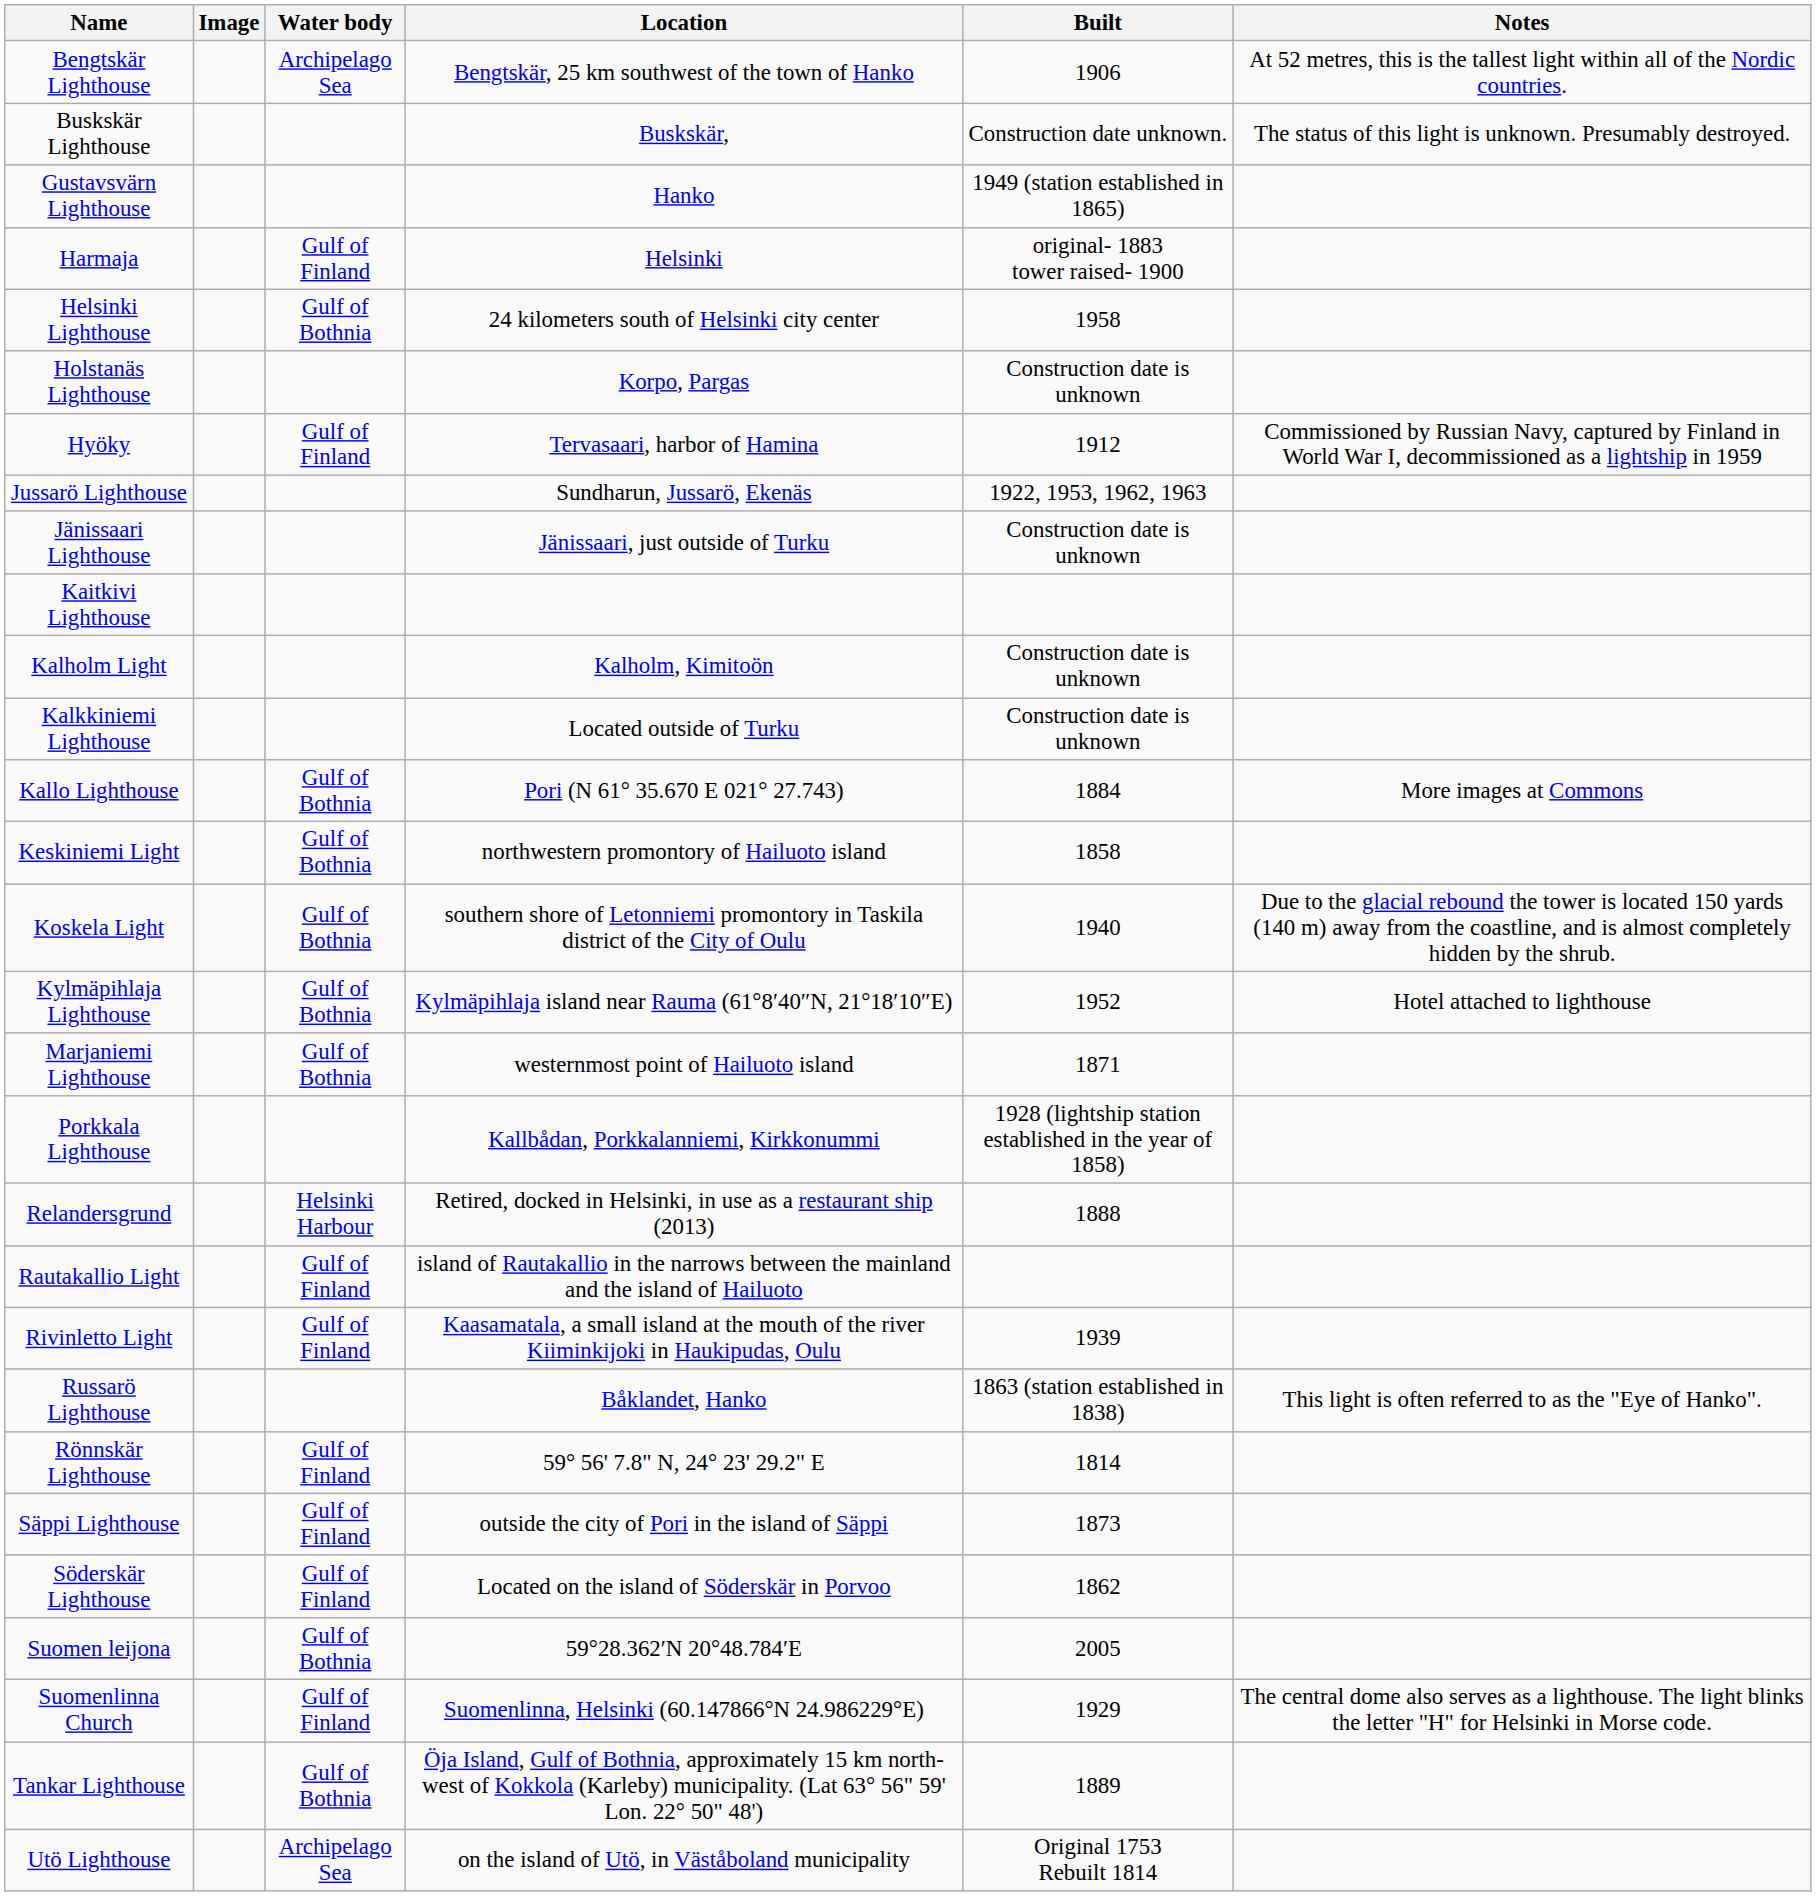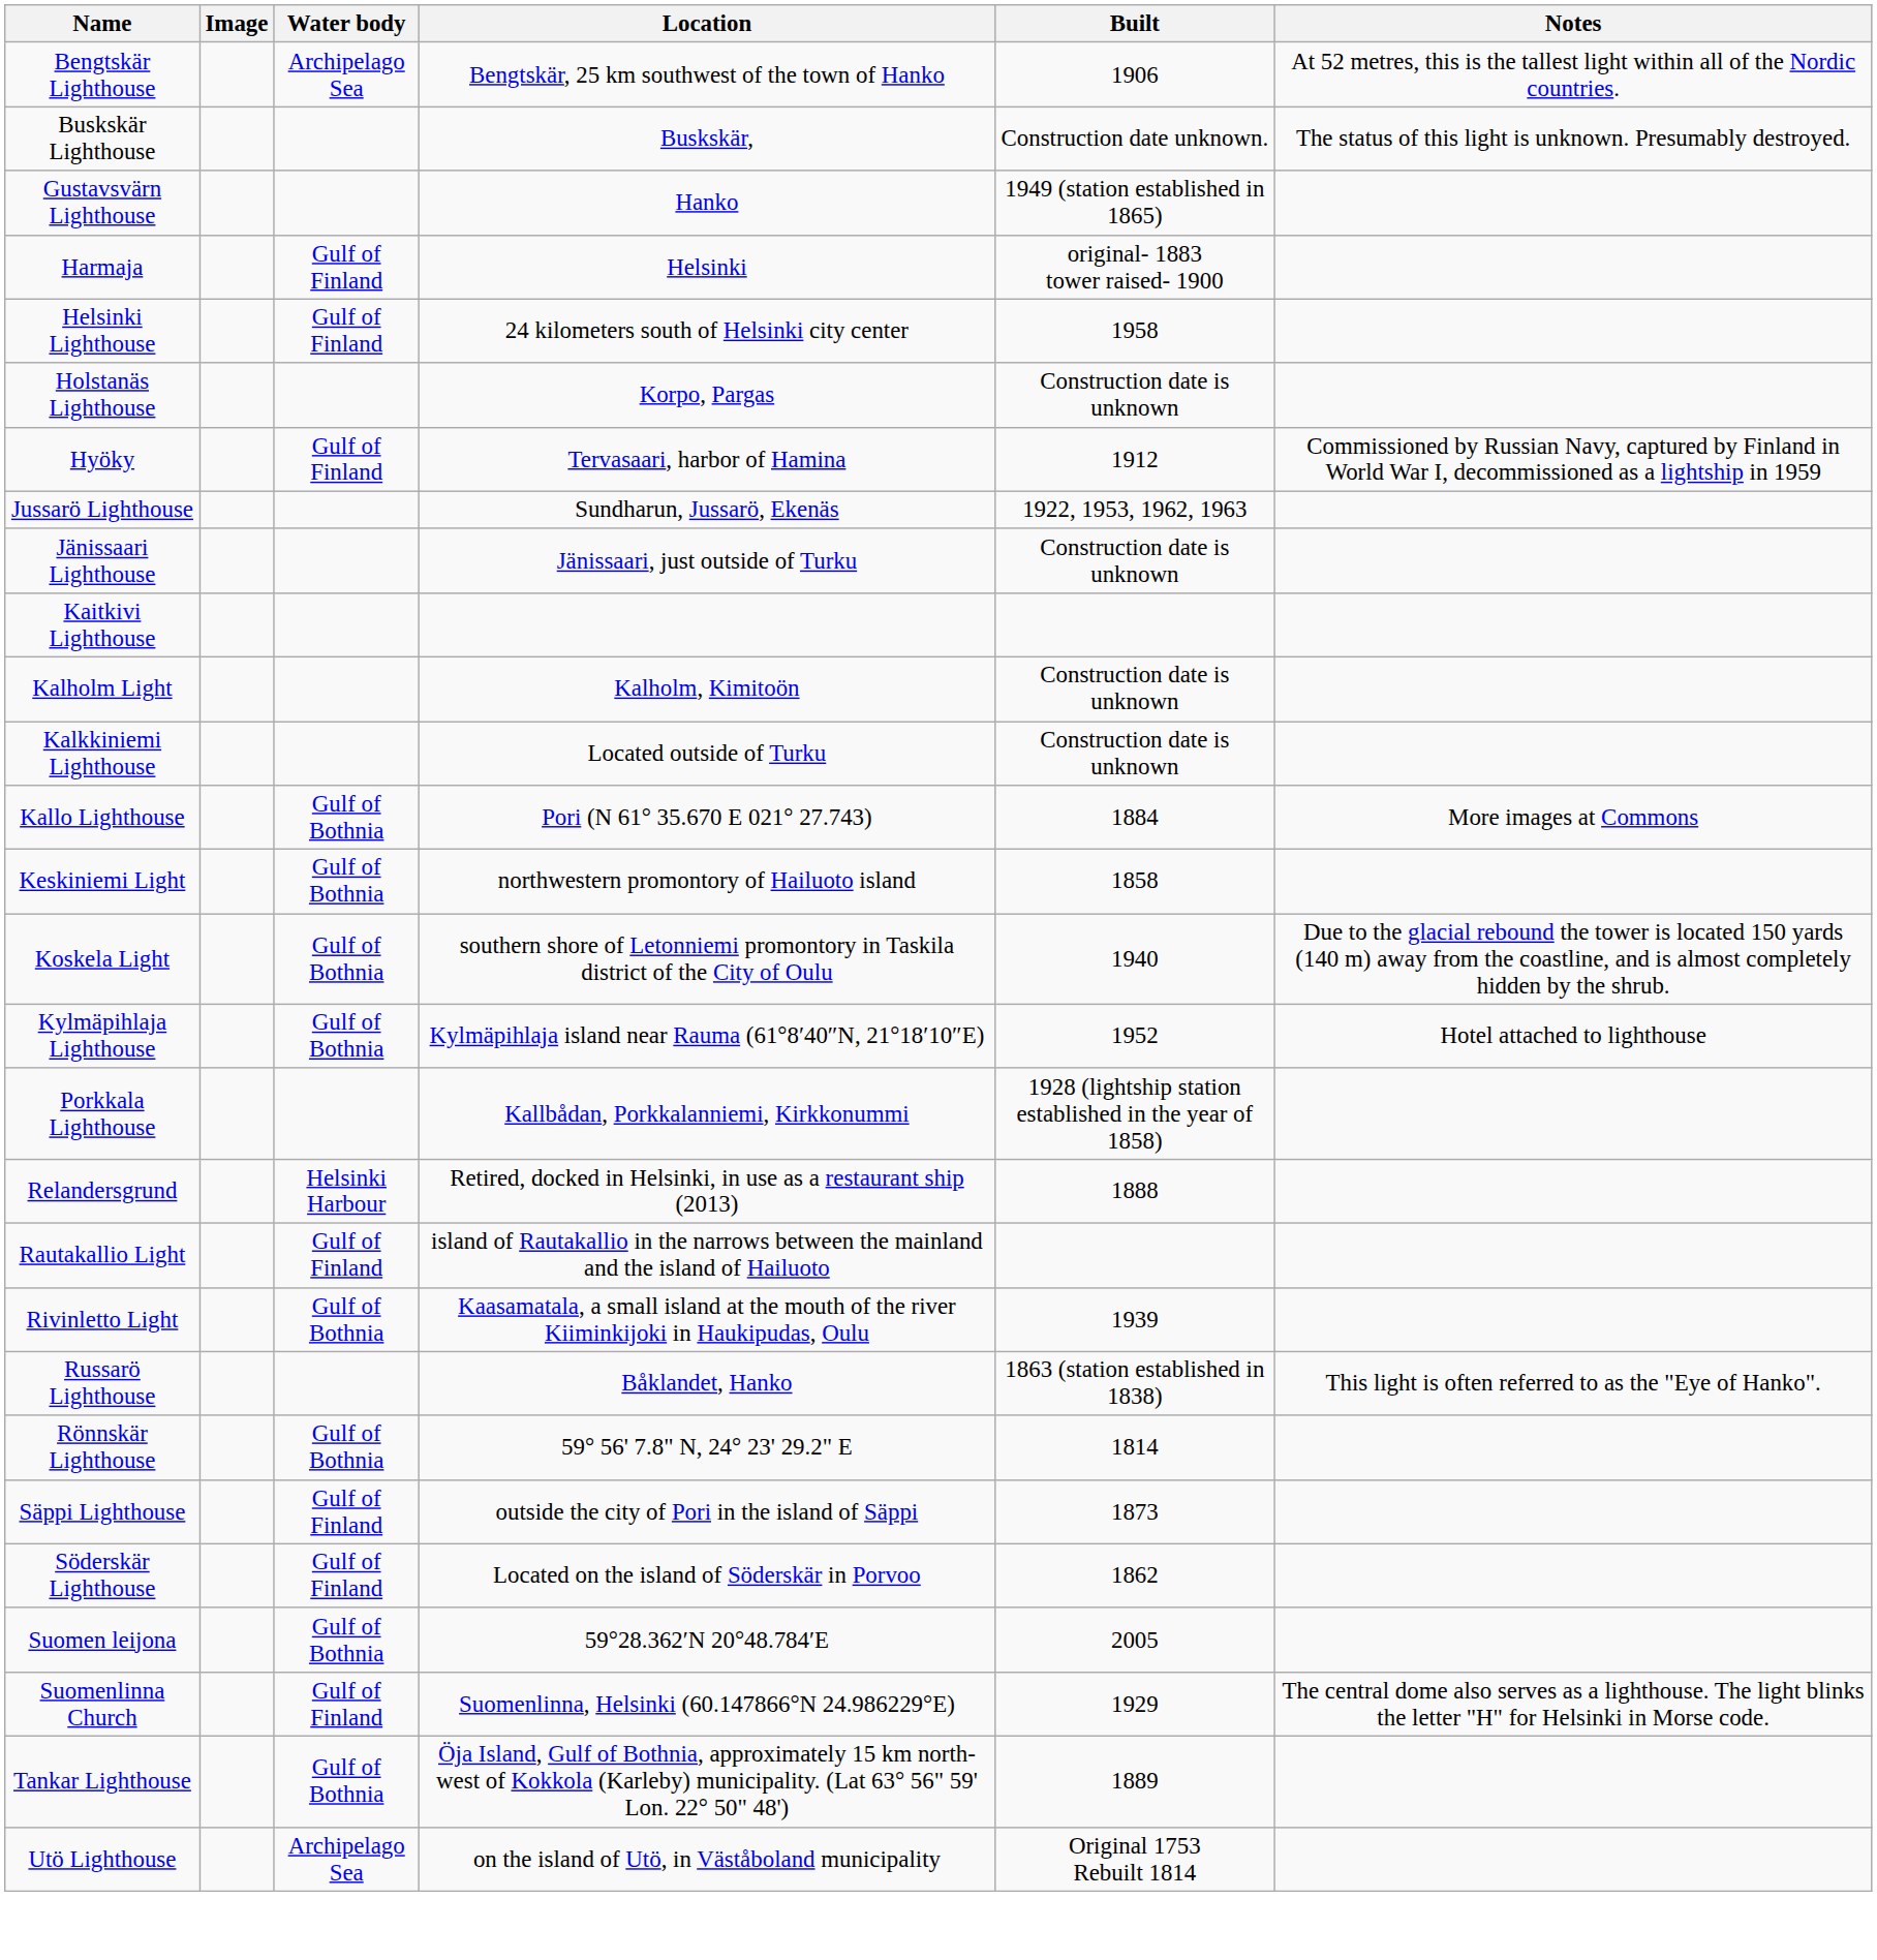 <table class="wikitable sortable" style="margin:auto;text-align:center">
 <tr>
 <th>Name</th>
 <th class="unsortable">Image</th>
 <th>Water body</th>
 <th>Location</th>
 <th>Built</th>
 <th>Notes</th>
 </tr>
 <tr>
 <td><a href='#'>Bengtskär Lighthouse</a></td>
 <td></td>
 <td><a href='#'>Archipelago Sea</a></td>
 <td><a href='#'>Bengtskär</a>, 25 km southwest of the town of <a href='#'>Hanko</a></td>
 <td>1906</td>
 <td>At 52 metres, this is the tallest light within all of the <a href='#'>Nordic countries</a>.</td>
 </tr>
 <tr>
 <td>Buskskär Lighthouse</td>
 <td></td>
 <td></td>
 <td><a href='#'>Buskskär</a>,</td>
 <td>Construction date unknown.</td>
 <td>The status of this light is unknown. Presumably destroyed.</td>
 </tr>
 <tr>
 <td><a href='#'>Gustavsvärn Lighthouse</a></td>
 <td></td>
 <td></td>
 <td><a href='#'>Hanko</a></td>
 <td>1949 (station established in 1865)</td>
 <td></td>
 </tr>
 <tr>
 <td><a href='#'>Harmaja</a></td>
 <td></td>
 <td><a href='#'>Gulf of Finland</a></td>
 <td><a href='#'>Helsinki</a></td>
 <td>original- 1883<br>tower raised- 1900</td>
 <td></td>
 </tr>
 <tr>
 <td><a href='#'>Helsinki Lighthouse</a></td>
 <td></td>
-<td><a href='#'>Gulf of Bothnia</a></td>
+<td><a href='#'>Gulf of Finland</a></td>
 <td>24 kilometers south of <a href='#'>Helsinki</a> city center</td>
 <td>1958</td>
 <td></td>
 </tr>
 <tr>
 <td><a href='#'>Holstanäs Lighthouse</a></td>
 <td></td>
 <td></td>
 <td><a href='#'>Korpo</a>, <a href='#'>Pargas</a></td>
 <td>Construction date is unknown</td>
 <td></td>
 </tr>
 <tr>
 <td><a href='#'>Hyöky</a></td>
 <td></td>
 <td><a href='#'>Gulf of Finland</a></td>
 <td><a href='#'>Tervasaari</a>, harbor of <a href='#'>Hamina</a></td>
 <td>1912</td>
 <td>Commissioned by Russian Navy, captured by Finland in World War I, decommissioned as a <a href='#'>lightship</a> in 1959</td>
 </tr>
 <tr>
 <td><a href='#'>Jussarö Lighthouse</a></td>
 <td></td>
 <td></td>
 <td>Sundharun, <a href='#'>Jussarö</a>, <a href='#'>Ekenäs</a></td>
 <td>1922, 1953, 1962, 1963</td>
 <td></td>
 </tr>
 <tr>
 <td><a href='#'>Jänissaari Lighthouse</a></td>
 <td></td>
 <td></td>
 <td><a href='#'>Jänissaari</a>, just outside of <a href='#'>Turku</a></td>
 <td>Construction date is unknown</td>
 <td></td>
 </tr>
 <tr>
 <td><a href='#'>Kaitkivi Lighthouse</a></td>
 <td></td>
 <td></td>
 <td></td>
 <td></td>
 <td></td>
 </tr>
 <tr>
 <td><a href='#'>Kalholm Light</a></td>
 <td></td>
 <td></td>
 <td><a href='#'>Kalholm</a>, <a href='#'>Kimitoön</a></td>
 <td>Construction date is unknown</td>
 <td></td>
 </tr>
 <tr>
 <td><a href='#'>Kalkkiniemi Lighthouse</a></td>
 <td></td>
 <td></td>
 <td>Located outside of <a href='#'>Turku</a></td>
 <td>Construction date is unknown</td>
 <td></td>
 </tr>
 <tr>
 <td><a href='#'>Kallo Lighthouse</a></td>
 <td></td>
 <td><a href='#'>Gulf of Bothnia</a></td>
 <td><a href='#'>Pori</a> (N 61° 35.670 E 021° 27.743)</td>
 <td>1884</td>
 <td>More images at <a href='#'>Commons</a></td>
 </tr>
 <tr>
 <td><a href='#'>Keskiniemi Light</a></td>
 <td></td>
 <td><a href='#'>Gulf of Bothnia</a></td>
 <td>northwestern promontory of <a href='#'>Hailuoto</a> island</td>
 <td>1858</td>
 <td></td>
 </tr>
 <tr>
 <td><a href='#'>Koskela Light</a></td>
 <td></td>
 <td><a href='#'>Gulf of Bothnia</a></td>
 <td>southern shore of <a href='#'>Letonniemi</a> promontory in Taskila district of the <a href='#'>City of Oulu</a></td>
 <td>1940</td>
 <td>Due to the <a href='#'>glacial rebound</a> the tower is located 150 yards (140 m) away from the coastline, and is almost completely hidden by the shrub.</td>
 </tr>
 <tr>
 <td><a href='#'>Kylmäpihlaja Lighthouse</a></td>
 <td></td>
 <td><a href='#'>Gulf of Bothnia</a></td>
 <td><a href='#'>Kylmäpihlaja</a> island near <a href='#'>Rauma</a> (61°8′40″N, 21°18′10″E)</td>
 <td>1952</td>
 <td>Hotel attached to lighthouse</td>
 </tr>
 <tr>
-<td><a href='#'>Marjaniemi Lighthouse</a></td>
-<td></td>
-<td><a href='#'>Gulf of Bothnia</a></td>
-<td>westernmost point of <a href='#'>Hailuoto</a> island</td>
-<td>1871</td>
-<td></td>
-</tr>
-<tr>
 <td><a href='#'>Porkkala Lighthouse</a></td>
 <td></td>
 <td></td>
 <td><a href='#'>Kallbådan</a>, <a href='#'>Porkkalanniemi</a>, <a href='#'>Kirkkonummi</a></td>
 <td>1928 (lightship station established in the year of 1858)</td>
 <td></td>
 </tr>
 <tr>
 <td><a href='#'>Relandersgrund</a></td>
 <td></td>
 <td><a href='#'>Helsinki Harbour</a></td>
 <td>Retired, docked in Helsinki, in use as a <a href='#'>restaurant ship</a> (2013)</td>
 <td>1888</td>
 <td></td>
 </tr>
 <tr>
 <td><a href='#'>Rautakallio Light</a></td>
 <td></td>
 <td><a href='#'>Gulf of Finland</a></td>
 <td>island of <a href='#'>Rautakallio</a> in the narrows between the mainland and the island of <a href='#'>Hailuoto</a></td>
 <td></td>
 <td></td>
 </tr>
 <tr>
 <td><a href='#'>Rivinletto Light</a></td>
 <td></td>
-<td><a href='#'>Gulf of Finland</a></td>
+<td><a href='#'>Gulf of Bothnia</a></td>
 <td><a href='#'>Kaasamatala</a>, a small island at the mouth of the river <a href='#'>Kiiminkijoki</a> in <a href='#'>Haukipudas</a>, <a href='#'>Oulu</a></td>
 <td>1939</td>
 <td></td>
 </tr>
 <tr>
 <td><a href='#'>Russarö Lighthouse</a></td>
 <td></td>
 <td></td>
 <td><a href='#'>Båklandet</a>, <a href='#'>Hanko</a></td>
 <td>1863 (station established in 1838)</td>
 <td>This light is often referred to as the "Eye of Hanko".</td>
 </tr>
 <tr>
 <td><a href='#'>Rönnskär Lighthouse</a></td>
 <td></td>
-<td><a href='#'>Gulf of Finland</a></td>
+<td><a href='#'>Gulf of Bothnia</a></td>
 <td>59° 56' 7.8" N, 24° 23' 29.2" E</td>
 <td>1814</td>
 <td></td>
 </tr>
 <tr>
 <td><a href='#'>Säppi Lighthouse</a></td>
 <td></td>
 <td><a href='#'>Gulf of Finland</a></td>
 <td>outside the city of <a href='#'>Pori</a> in the island of <a href='#'>Säppi</a></td>
 <td>1873</td>
 <td></td>
 </tr>
 <tr>
 <td><a href='#'>Söderskär Lighthouse</a></td>
 <td></td>
 <td><a href='#'>Gulf of Finland</a></td>
 <td>Located on the island of <a href='#'>Söderskär</a> in <a href='#'>Porvoo</a></td>
 <td>1862</td>
 <td></td>
 </tr>
 <tr>
 <td><a href='#'>Suomen leijona</a></td>
 <td></td>
 <td><a href='#'>Gulf of Bothnia</a></td>
 <td>59°28.362′N 20°48.784′E</td>
 <td>2005</td>
 <td></td>
 </tr>
 <tr>
 <td><a href='#'>Suomenlinna Church</a></td>
 <td></td>
 <td><a href='#'>Gulf of Finland</a></td>
 <td><a href='#'>Suomenlinna</a>, <a href='#'>Helsinki</a> (60.147866°N 24.986229°E)</td>
 <td>1929</td>
 <td>The central dome also serves as a lighthouse. The light blinks the letter "H" for Helsinki in Morse code.</td>
 </tr>
 <tr>
 <td><a href='#'>Tankar Lighthouse</a></td>
 <td></td>
 <td><a href='#'>Gulf of Bothnia</a></td>
 <td><a href='#'>Öja Island</a>, <a href='#'>Gulf of Bothnia</a>, approximately 15 km north-west of <a href='#'>Kokkola</a> (Karleby) municipality. (Lat 63° 56" 59' Lon. 22° 50" 48')</td>
 <td>1889</td>
 <td></td>
 </tr>
 <tr>
 <td><a href='#'>Utö Lighthouse</a></td>
 <td></td>
 <td><a href='#'>Archipelago Sea</a></td>
 <td>on the island of <a href='#'>Utö</a>, in <a href='#'>Väståboland</a> municipality</td>
 <td>Original 1753<br>Rebuilt 1814</td>
 <td></td>
 </tr>
 </table>
